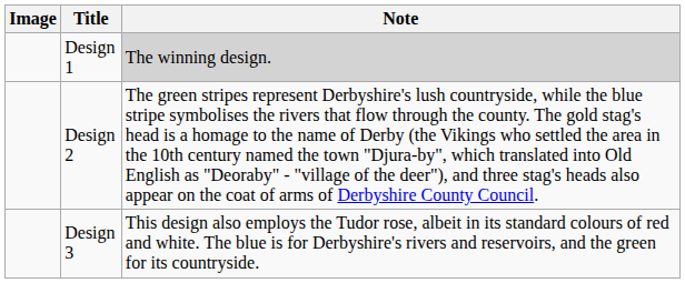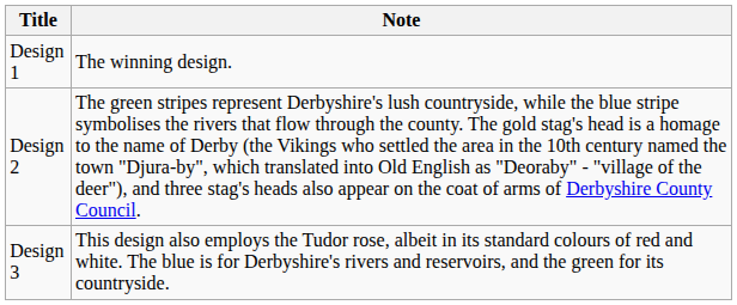 <table class="wikitable">
 <tr>
-<th>Image</th>
 <th>Title</th>
 <th>Note</th>
 </tr>
 <tr>
-<td></td>
 <td>Design 1</td>
-<td style="background: lightgrey;">The winning design.</td>
+<td>The winning design.</td>
 </tr>
 <tr>
-<td></td>
 <td>Design 2</td>
 <td>The green stripes represent Derbyshire's lush countryside, while the blue stripe symbolises the rivers that flow through the county. The gold stag's head is a homage to the name of Derby (the Vikings who settled the area in the 10th century named the town "Djura-by", which translated into Old English as "Deoraby" - "village of the deer"), and three stag's heads also appear on the coat of arms of <a href='#'>Derbyshire County Council</a>.</td>
 </tr>
 <tr>
-<td></td>
 <td>Design 3</td>
 <td>This design also employs the Tudor rose, albeit in its standard colours of red and white. The blue is for Derbyshire's rivers and reservoirs, and the green for its countryside.</td>
 </tr>
 </table>
